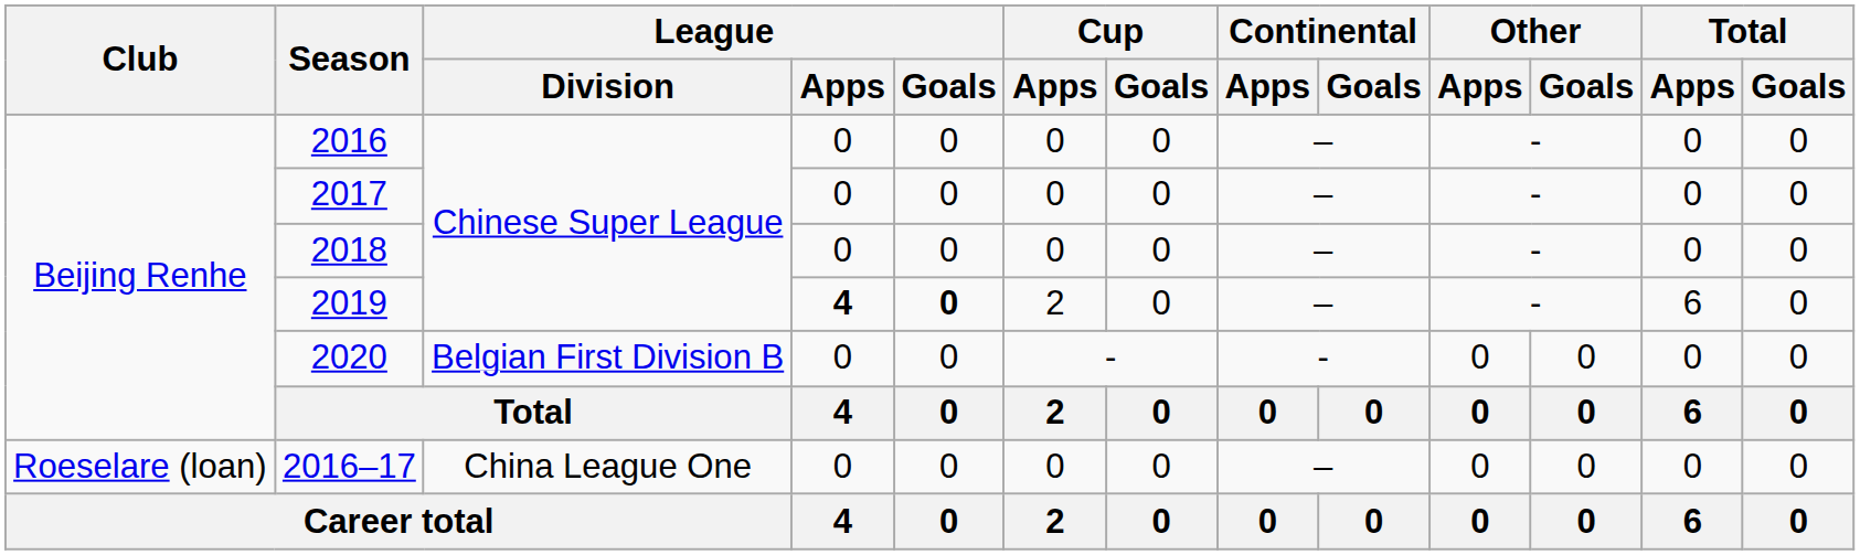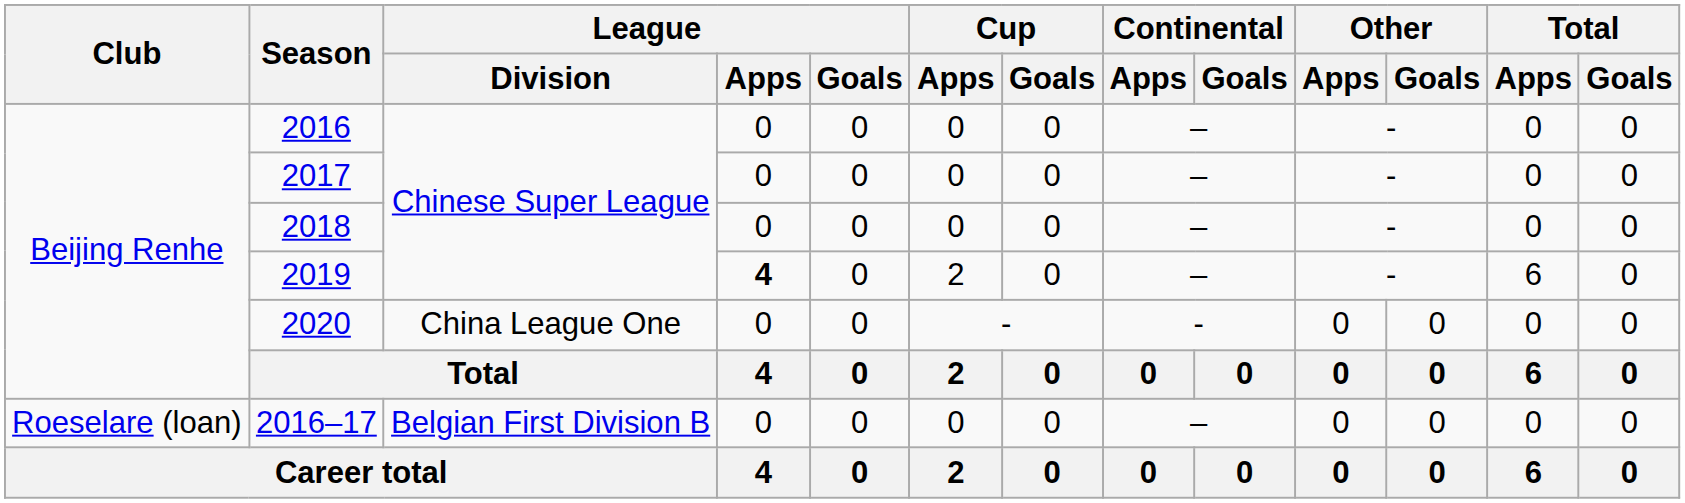 <table class="wikitable" style="text-align: center">
 <tr>
 <th rowspan="2">Club</th>
 <th rowspan="2">Season</th>
 <th colspan="3">League</th>
 <th colspan="2">Cup</th>
 <th colspan="2">Continental</th>
 <th colspan="2">Other</th>
 <th colspan="2">Total</th>
 </tr>
 <tr>
 <th>Division</th>
 <th>Apps</th>
 <th>Goals</th>
 <th>Apps</th>
 <th>Goals</th>
 <th>Apps</th>
 <th>Goals</th>
 <th>Apps</th>
 <th>Goals</th>
 <th>Apps</th>
 <th>Goals</th>
 </tr>
 <tr>
 <td rowspan=6><a href='#'>Beijing Renhe</a></td>
 <td><a href='#'>2016</a></td>
 <td rowspan="4"><a href='#'>Chinese Super League</a></td>
 <td>0</td>
 <td>0</td>
 <td>0</td>
 <td>0</td>
 <td colspan="2">–</td>
 <td colspan="2">-</td>
 <td>0</td>
 <td>0</td>
 </tr>
 <tr>
 <td><a href='#'>2017</a></td>
 <td>0</td>
 <td>0</td>
 <td>0</td>
 <td>0</td>
 <td colspan="2">–</td>
 <td colspan="2">-</td>
 <td>0</td>
 <td>0</td>
 </tr>
 <tr>
 <td><a href='#'>2018</a></td>
 <td>0</td>
 <td>0</td>
 <td>0</td>
 <td>0</td>
 <td colspan="2">–</td>
 <td colspan="2">-</td>
 <td>0</td>
 <td>0</td>
 </tr>
 <tr>
 <td><a href='#'>2019</a></td>
 <td><strong>4</strong></td>
-<td><strong>0</strong></td>
+<td>0</td>
 <td>2</td>
 <td>0</td>
 <td colspan="2">–</td>
 <td colspan="2">-</td>
 <td>6</td>
 <td>0</td>
 </tr>
 <tr>
 <td><a href='#'>2020</a></td>
-<td><a href='#'>Belgian First Division B</a></td>
+<td>China League One</td>
 <td>0</td>
 <td>0</td>
 <td colspan="2">-</td>
 <td colspan="2">-</td>
 <td>0</td>
 <td>0</td>
 <td>0</td>
 <td>0</td>
 </tr>
 <tr>
 <th colspan=2>Total</th>
 <th>4</th>
 <th>0</th>
 <th>2</th>
 <th>0</th>
 <th>0</th>
 <th>0</th>
 <th>0</th>
 <th>0</th>
 <th>6</th>
 <th>0</th>
 </tr>
 <tr>
 <td><a href='#'>Roeselare</a> (loan)</td>
 <td><a href='#'>2016–17</a></td>
-<td>China League One</td>
+<td><a href='#'>Belgian First Division B</a></td>
 <td>0</td>
 <td>0</td>
 <td>0</td>
 <td>0</td>
 <td colspan="2">–</td>
 <td>0</td>
 <td>0</td>
 <td>0</td>
 <td>0</td>
 </tr>
 <tr>
 <th colspan=3>Career total</th>
 <th>4</th>
 <th>0</th>
 <th>2</th>
 <th>0</th>
 <th>0</th>
 <th>0</th>
 <th>0</th>
 <th>0</th>
 <th>6</th>
 <th>0</th>
 </tr>
 </table>
